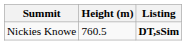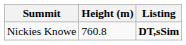 <table class="wikitable sortable">
 <tr>
 <th>Summit</th>
 <th>Height (m)</th>
 <th>Listing</th>
 </tr>
 <tr>
 <td>Nickies Knowe</td>
-<td>760.5</td>
+<td>760.8</td>
 <td><strong>DT,sSim</strong></td>
 </tr>
 </table>
